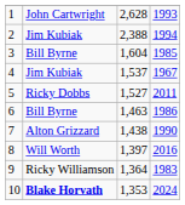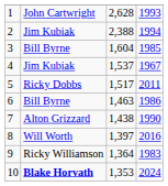 <table class="wikitable">
 <tr>
 </tr>
 <tr>
 <td>1</td>
 <td><a href='#'>John Cartwright</a></td>
 <td>2,628</td>
 <td><a href='#'>1993</a></td>
 </tr>
 <tr>
 <td>2</td>
 <td><a href='#'>Jim Kubiak</a></td>
 <td>2,388</td>
 <td><a href='#'>1994</a></td>
 </tr>
 <tr>
 <td>3</td>
 <td><a href='#'>Bill Byrne</a></td>
 <td>1,604</td>
 <td><a href='#'>1985</a></td>
 </tr>
 <tr>
 <td>4</td>
 <td><a href='#'>Jim Kubiak</a></td>
 <td>1,537</td>
 <td><a href='#'>1967</a></td>
 </tr>
 <tr>
 <td>5</td>
 <td><a href='#'>Ricky Dobbs</a></td>
-<td>1,527</td>
+<td>1,517</td>
 <td><a href='#'>2011</a></td>
 </tr>
 <tr>
 <td>6</td>
 <td><a href='#'>Bill Byrne</a></td>
 <td>1,463</td>
 <td><a href='#'>1986</a></td>
 </tr>
 <tr>
 <td>7</td>
 <td><a href='#'>Alton Grizzard</a></td>
 <td>1,438</td>
 <td><a href='#'>1990</a></td>
 </tr>
 <tr>
 <td>8</td>
 <td><a href='#'>Will Worth</a></td>
 <td>1,397</td>
 <td><a href='#'>2016</a></td>
 </tr>
 <tr>
 <td>9</td>
 <td>Ricky Williamson</td>
 <td>1,364</td>
 <td><a href='#'>1983</a></td>
 </tr>
 <tr>
 <td>10</td>
 <td><strong><a href='#'>Blake Horvath</a></strong></td>
 <td>1,353</td>
 <td><a href='#'>2024</a></td>
 </tr>
 </table>
